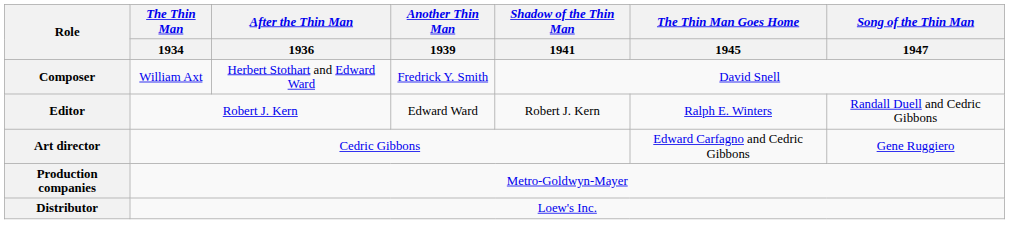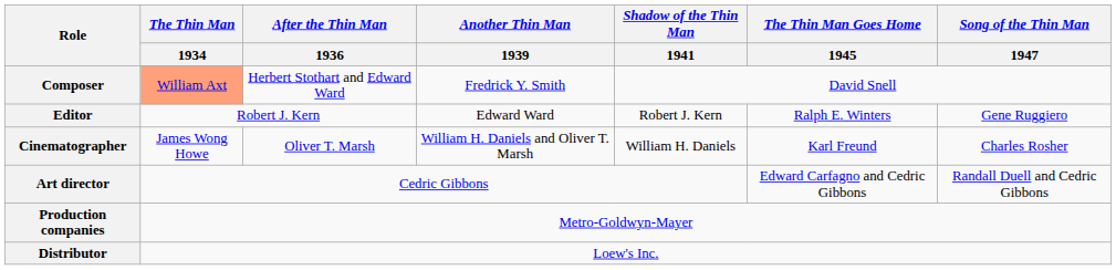 <table class="wikitable"  style="text-align:center; width:99%;">
 <tr>
 <th rowspan="2">Role</th>
 <th scope="col" align="center"><em><a href='#'>The Thin Man</a></em></th>
 <th scope="col" align="center"><em><a href='#'>After the Thin Man</a></em></th>
 <th scope="col" align="center"><em><a href='#'>Another Thin Man</a></em></th>
 <th scope="col" align="center"><em><a href='#'>Shadow of the Thin Man</a></em></th>
 <th scope="col" align="center"><em><a href='#'>The Thin Man Goes Home</a></em></th>
 <th scope="col" align="center"><em><a href='#'>Song of the Thin Man</a></em></th>
 </tr>
 <tr>
 <th>1934</th>
 <th>1936</th>
 <th>1939</th>
 <th>1941</th>
 <th>1945</th>
 <th>1947</th>
 </tr>
 <tr>
 <th>Composer</th>
-<td><a href='#'>William Axt</a></td>
+<td style="background: lightsalmon;"><a href='#'>William Axt</a></td>
 <td><a href='#'>Herbert Stothart</a> and <a href='#'>Edward Ward</a></td>
 <td><a href='#'>Fredrick Y. Smith</a></td>
 <td colspan="3"><a href='#'>David Snell</a></td>
 </tr>
 <tr>
 <th>Editor</th>
 <td colspan="2"><a href='#'>Robert J. Kern</a></td>
 <td>Edward Ward</td>
 <td>Robert J. Kern</td>
 <td><a href='#'>Ralph E. Winters</a></td>
-<td><a href='#'>Randall Duell</a> and Cedric Gibbons</td>
+<td><a href='#'>Gene Ruggiero</a></td>
+</tr>
+<tr>
+<th>Cinematographer</th>
+<td><a href='#'>James Wong Howe</a></td>
+<td><a href='#'>Oliver T. Marsh</a></td>
+<td><a href='#'>William H. Daniels</a> and Oliver T. Marsh</td>
+<td>William H. Daniels</td>
+<td><a href='#'>Karl Freund</a></td>
+<td><a href='#'>Charles Rosher</a></td>
 </tr>
 <tr>
 <th>Art director</th>
 <td colspan="4"><a href='#'>Cedric Gibbons</a></td>
 <td><a href='#'>Edward Carfagno</a> and Cedric Gibbons</td>
-<td><a href='#'>Gene Ruggiero</a></td>
+<td><a href='#'>Randall Duell</a> and Cedric Gibbons</td>
 </tr>
 <tr>
 <th>Production companies</th>
 <td colspan="6"><a href='#'>Metro-Goldwyn-Mayer</a></td>
 </tr>
 <tr>
 <th>Distributor</th>
 <td colspan="6"><a href='#'>Loew's Inc.</a></td>
 </tr>
 </table>
